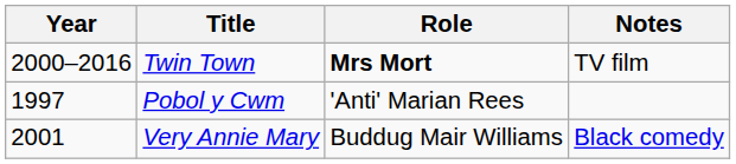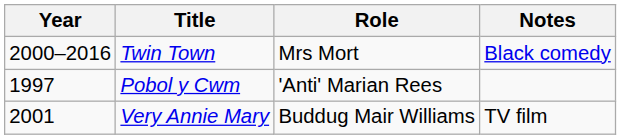 <table class="wikitable sortable">
 <tr>
 <th>Year</th>
 <th>Title</th>
 <th>Role</th>
 <th class="unsortable">Notes</th>
 </tr>
 <tr>
 <td>2000–2016</td>
 <td><em><a href='#'>Twin Town</a></em></td>
-<td><strong>Mrs Mort</strong></td>
-<td>TV film</td>
+<td>Mrs Mort</td>
+<td><a href='#'>Black comedy</a></td>
 </tr>
 <tr>
 <td>1997</td>
 <td><em><a href='#'>Pobol y Cwm</a></em></td>
 <td>'Anti' Marian Rees</td>
 </tr>
 <tr>
 <td>2001</td>
 <td><em><a href='#'>Very Annie Mary</a></em></td>
 <td>Buddug Mair Williams</td>
-<td><a href='#'>Black comedy</a></td>
+<td>TV film</td>
 </tr>
 </table>
